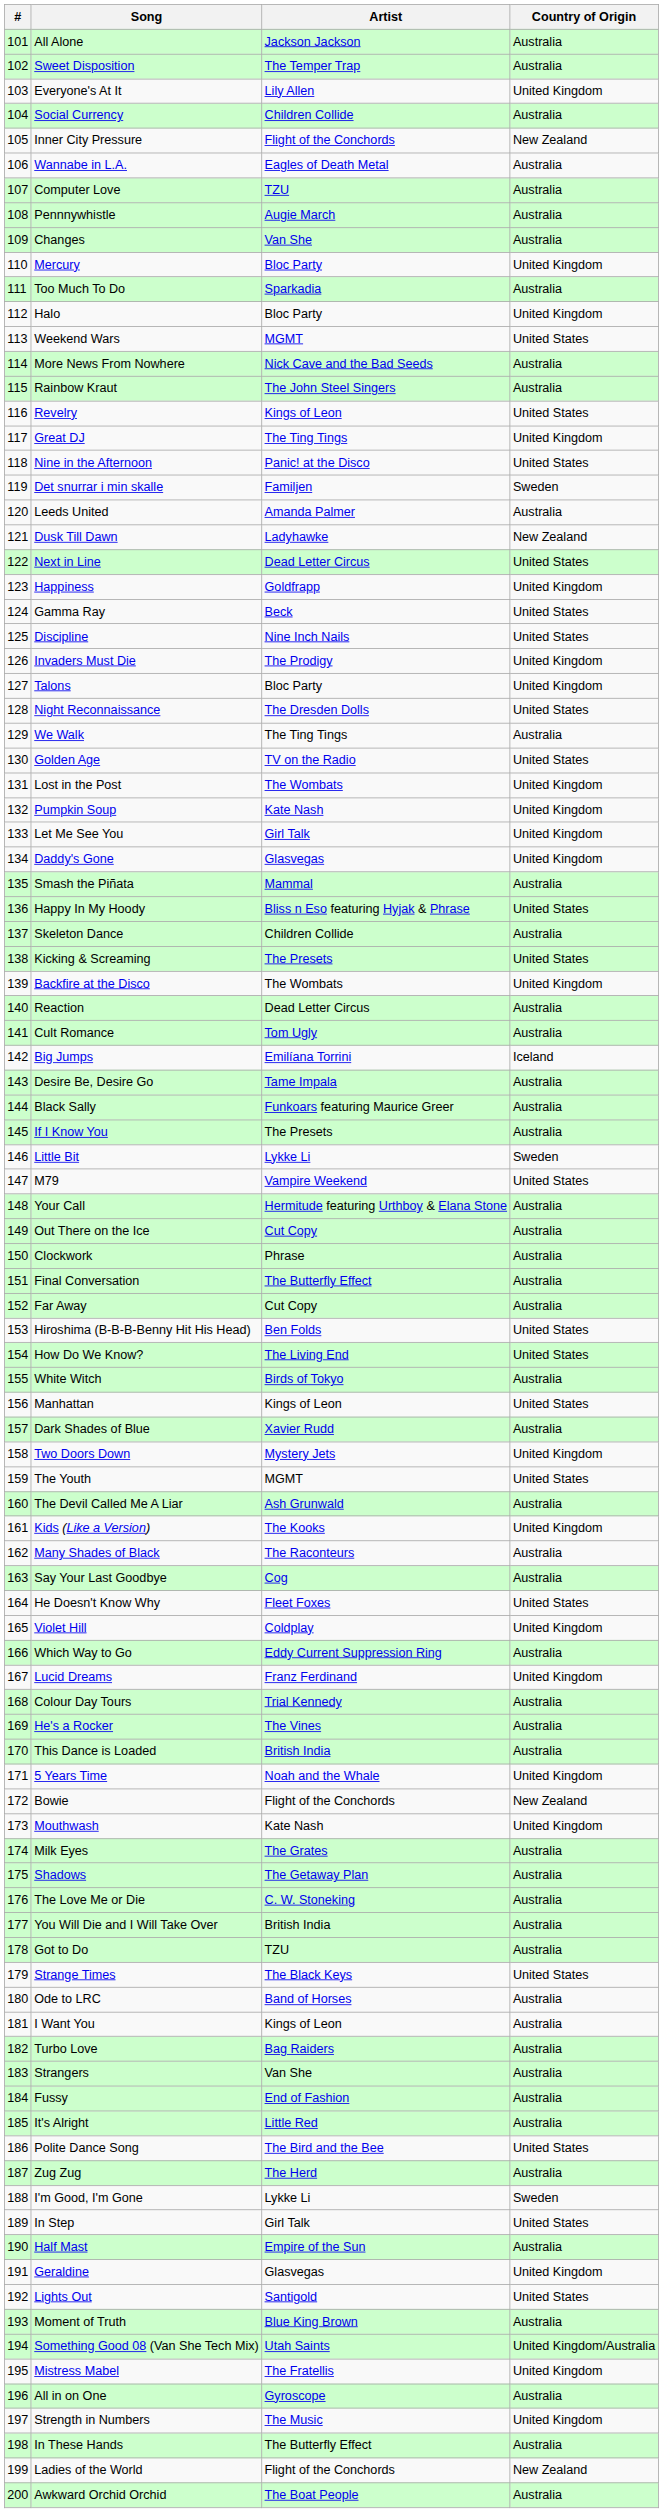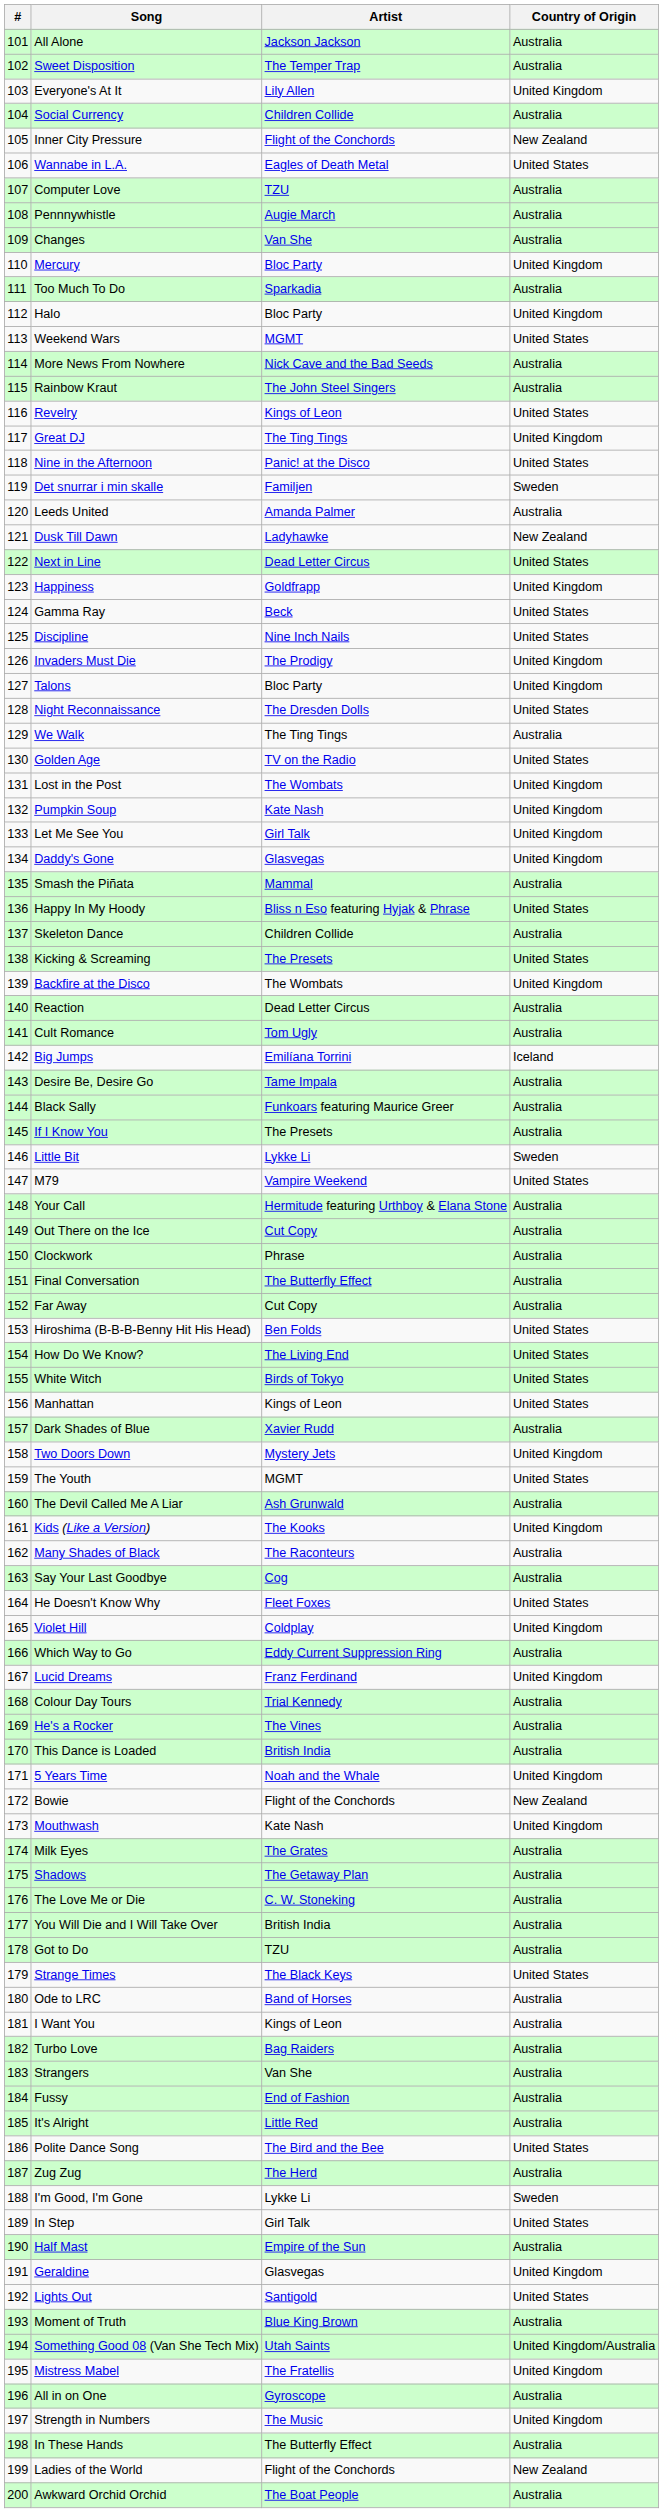 <table class="wikitable sortable mw-collapsible mw-collapsed" style="font-size:0.95em;line-height:1.5em;">
 <tr>
 <th>#</th>
 <th>Song</th>
 <th>Artist</th>
 <th>Country of Origin</th>
 </tr>
 <tr style="background-color: #ccffcc">
 <td>101</td>
 <td>All Alone</td>
 <td><a href='#'>Jackson Jackson</a></td>
 <td>Australia</td>
 </tr>
 <tr style="background-color: #ccffcc">
 <td>102</td>
 <td><a href='#'>Sweet Disposition</a></td>
 <td><a href='#'>The Temper Trap</a></td>
 <td>Australia</td>
 </tr>
 <tr>
 <td>103</td>
 <td>Everyone's At It</td>
 <td><a href='#'>Lily Allen</a></td>
 <td>United Kingdom</td>
 </tr>
 <tr style="background-color: #ccffcc">
 <td>104</td>
 <td><a href='#'>Social Currency</a></td>
 <td><a href='#'>Children Collide</a></td>
 <td>Australia</td>
 </tr>
 <tr>
 <td>105</td>
 <td>Inner City Pressure</td>
 <td><a href='#'>Flight of the Conchords</a></td>
 <td>New Zealand</td>
 </tr>
 <tr>
 <td>106</td>
 <td><a href='#'>Wannabe in L.A.</a></td>
 <td><a href='#'>Eagles of Death Metal</a></td>
-<td>Australia</td>
+<td>United States</td>
 </tr>
 <tr style="background-color: #ccffcc">
 <td>107</td>
 <td>Computer Love</td>
 <td><a href='#'>TZU</a></td>
 <td>Australia</td>
 </tr>
 <tr style="background-color: #ccffcc">
 <td>108</td>
 <td>Pennnywhistle</td>
 <td><a href='#'>Augie March</a></td>
 <td>Australia</td>
 </tr>
 <tr style="background-color: #ccffcc">
 <td>109</td>
 <td>Changes</td>
 <td><a href='#'>Van She</a></td>
 <td>Australia</td>
 </tr>
 <tr>
 <td>110</td>
 <td><a href='#'>Mercury</a></td>
 <td><a href='#'>Bloc Party</a></td>
 <td>United Kingdom</td>
 </tr>
 <tr style="background-color: #ccffcc">
 <td>111</td>
 <td>Too Much To Do</td>
 <td><a href='#'>Sparkadia</a></td>
 <td>Australia</td>
 </tr>
 <tr>
 <td>112</td>
 <td>Halo</td>
 <td>Bloc Party</td>
 <td>United Kingdom</td>
 </tr>
 <tr>
 <td>113</td>
 <td>Weekend Wars</td>
 <td><a href='#'>MGMT</a></td>
 <td>United States</td>
 </tr>
 <tr style="background-color: #ccffcc">
 <td>114</td>
 <td>More News From Nowhere</td>
 <td><a href='#'>Nick Cave and the Bad Seeds</a></td>
 <td>Australia</td>
 </tr>
 <tr style="background-color: #ccffcc">
 <td>115</td>
 <td>Rainbow Kraut</td>
 <td><a href='#'>The John Steel Singers</a></td>
 <td>Australia</td>
 </tr>
 <tr>
 <td>116</td>
 <td><a href='#'>Revelry</a></td>
 <td><a href='#'>Kings of Leon</a></td>
 <td>United States</td>
 </tr>
 <tr>
 <td>117</td>
 <td><a href='#'>Great DJ</a></td>
 <td><a href='#'>The Ting Tings</a></td>
 <td>United Kingdom</td>
 </tr>
 <tr>
 <td>118</td>
 <td><a href='#'>Nine in the Afternoon</a></td>
 <td><a href='#'>Panic! at the Disco</a></td>
 <td>United States</td>
 </tr>
 <tr>
 <td>119</td>
 <td><a href='#'>Det snurrar i min skalle</a></td>
 <td><a href='#'>Familjen</a></td>
 <td>Sweden</td>
 </tr>
 <tr>
 <td>120</td>
 <td>Leeds United</td>
 <td><a href='#'>Amanda Palmer</a></td>
 <td>Australia</td>
 </tr>
 <tr>
 <td>121</td>
 <td><a href='#'>Dusk Till Dawn</a></td>
 <td><a href='#'>Ladyhawke</a></td>
 <td>New Zealand</td>
 </tr>
 <tr style="background-color: #ccffcc">
 <td>122</td>
 <td><a href='#'>Next in Line</a></td>
 <td><a href='#'>Dead Letter Circus</a></td>
 <td>United States</td>
 </tr>
 <tr>
 <td>123</td>
 <td><a href='#'>Happiness</a></td>
 <td><a href='#'>Goldfrapp</a></td>
 <td>United Kingdom</td>
 </tr>
 <tr>
 <td>124</td>
 <td>Gamma Ray</td>
 <td><a href='#'>Beck</a></td>
 <td>United States</td>
 </tr>
 <tr>
 <td>125</td>
 <td><a href='#'>Discipline</a></td>
 <td><a href='#'>Nine Inch Nails</a></td>
 <td>United States</td>
 </tr>
 <tr>
 <td>126</td>
 <td><a href='#'>Invaders Must Die</a></td>
 <td><a href='#'>The Prodigy</a></td>
 <td>United Kingdom</td>
 </tr>
 <tr>
 <td>127</td>
 <td><a href='#'>Talons</a></td>
 <td>Bloc Party</td>
 <td>United Kingdom</td>
 </tr>
 <tr>
 <td>128</td>
 <td><a href='#'>Night Reconnaissance</a></td>
 <td><a href='#'>The Dresden Dolls</a></td>
 <td>United States</td>
 </tr>
 <tr>
 <td>129</td>
 <td><a href='#'>We Walk</a></td>
 <td>The Ting Tings</td>
 <td>Australia</td>
 </tr>
 <tr>
 <td>130</td>
 <td><a href='#'>Golden Age</a></td>
 <td><a href='#'>TV on the Radio</a></td>
 <td>United States</td>
 </tr>
 <tr>
 <td>131</td>
 <td>Lost in the Post</td>
 <td><a href='#'>The Wombats</a></td>
 <td>United Kingdom</td>
 </tr>
 <tr>
 <td>132</td>
 <td><a href='#'>Pumpkin Soup</a></td>
 <td><a href='#'>Kate Nash</a></td>
 <td>United Kingdom</td>
 </tr>
 <tr>
 <td>133</td>
 <td>Let Me See You</td>
 <td><a href='#'>Girl Talk</a></td>
 <td>United Kingdom</td>
 </tr>
 <tr>
 <td>134</td>
 <td><a href='#'>Daddy's Gone</a></td>
 <td><a href='#'>Glasvegas</a></td>
 <td>United Kingdom</td>
 </tr>
 <tr style="background-color: #ccffcc">
 <td>135</td>
 <td>Smash the Piñata</td>
 <td><a href='#'>Mammal</a></td>
 <td>Australia</td>
 </tr>
 <tr style="background-color: #ccffcc">
 <td>136</td>
 <td>Happy In My Hoody</td>
 <td><a href='#'>Bliss n Eso</a> featuring <a href='#'>Hyjak</a> & <a href='#'>Phrase</a></td>
 <td>United States</td>
 </tr>
 <tr style="background-color: #ccffcc">
 <td>137</td>
 <td>Skeleton Dance</td>
 <td>Children Collide</td>
 <td>Australia</td>
 </tr>
 <tr style="background-color: #ccffcc">
 <td>138</td>
 <td>Kicking & Screaming</td>
 <td><a href='#'>The Presets</a></td>
 <td>United States</td>
 </tr>
 <tr>
 <td>139</td>
 <td><a href='#'>Backfire at the Disco</a></td>
 <td>The Wombats</td>
 <td>United Kingdom</td>
 </tr>
 <tr style="background-color: #ccffcc">
 <td>140</td>
 <td>Reaction</td>
 <td>Dead Letter Circus</td>
 <td>Australia</td>
 </tr>
 <tr style="background-color: #ccffcc">
 <td>141</td>
 <td>Cult Romance</td>
 <td><a href='#'>Tom Ugly</a></td>
 <td>Australia</td>
 </tr>
 <tr>
 <td>142</td>
 <td><a href='#'>Big Jumps</a></td>
 <td><a href='#'>Emilíana Torrini</a></td>
 <td>Iceland</td>
 </tr>
 <tr style="background-color: #ccffcc">
 <td>143</td>
 <td>Desire Be, Desire Go</td>
 <td><a href='#'>Tame Impala</a></td>
 <td>Australia</td>
 </tr>
 <tr style="background-color: #ccffcc">
 <td>144</td>
 <td>Black Sally</td>
 <td><a href='#'>Funkoars</a> featuring Maurice Greer</td>
 <td>Australia</td>
 </tr>
 <tr style="background-color: #ccffcc">
 <td>145</td>
 <td><a href='#'>If I Know You</a></td>
 <td>The Presets</td>
 <td>Australia</td>
 </tr>
 <tr>
 <td>146</td>
 <td><a href='#'>Little Bit</a></td>
 <td><a href='#'>Lykke Li</a></td>
 <td>Sweden</td>
 </tr>
 <tr>
 <td>147</td>
 <td>M79</td>
 <td><a href='#'>Vampire Weekend</a></td>
 <td>United States</td>
 </tr>
 <tr style="background-color: #ccffcc">
 <td>148</td>
 <td>Your Call</td>
 <td><a href='#'>Hermitude</a> featuring <a href='#'>Urthboy</a> & <a href='#'>Elana Stone</a></td>
 <td>Australia</td>
 </tr>
 <tr style="background-color: #ccffcc">
 <td>149</td>
 <td>Out There on the Ice</td>
 <td><a href='#'>Cut Copy</a></td>
 <td>Australia</td>
 </tr>
 <tr style="background-color: #ccffcc">
 <td>150</td>
 <td>Clockwork</td>
 <td>Phrase</td>
 <td>Australia</td>
 </tr>
 <tr style="background-color: #ccffcc">
 <td>151</td>
 <td>Final Conversation</td>
 <td><a href='#'>The Butterfly Effect</a></td>
 <td>Australia</td>
 </tr>
 <tr style="background-color: #ccffcc">
 <td>152</td>
 <td>Far Away</td>
 <td>Cut Copy</td>
 <td>Australia</td>
 </tr>
 <tr>
 <td>153</td>
 <td>Hiroshima (B-B-B-Benny Hit His Head)</td>
 <td><a href='#'>Ben Folds</a></td>
 <td>United States</td>
 </tr>
 <tr style="background-color: #ccffcc">
 <td>154</td>
 <td>How Do We Know?</td>
 <td><a href='#'>The Living End</a></td>
 <td>United States</td>
 </tr>
 <tr style="background-color: #ccffcc">
 <td>155</td>
 <td>White Witch</td>
 <td><a href='#'>Birds of Tokyo</a></td>
-<td>Australia</td>
+<td>United States</td>
 </tr>
 <tr>
 <td>156</td>
 <td>Manhattan</td>
 <td>Kings of Leon</td>
 <td>United States</td>
 </tr>
 <tr style="background-color: #ccffcc">
 <td>157</td>
 <td>Dark Shades of Blue</td>
 <td><a href='#'>Xavier Rudd</a></td>
 <td>Australia</td>
 </tr>
 <tr>
 <td>158</td>
 <td><a href='#'>Two Doors Down</a></td>
 <td><a href='#'>Mystery Jets</a></td>
 <td>United Kingdom</td>
 </tr>
 <tr>
 <td>159</td>
 <td>The Youth</td>
 <td>MGMT</td>
 <td>United States</td>
 </tr>
 <tr style="background-color: #ccffcc">
 <td>160</td>
 <td>The Devil Called Me A Liar</td>
 <td><a href='#'>Ash Grunwald</a></td>
 <td>Australia</td>
 </tr>
 <tr>
 <td>161</td>
 <td><a href='#'>Kids</a> <em>(<a href='#'>Like a Version</a>)</em></td>
 <td><a href='#'>The Kooks</a></td>
 <td>United Kingdom</td>
 </tr>
 <tr>
 <td>162</td>
 <td><a href='#'>Many Shades of Black</a></td>
 <td><a href='#'>The Raconteurs</a></td>
 <td>Australia</td>
 </tr>
 <tr style="background-color: #ccffcc">
 <td>163</td>
 <td>Say Your Last Goodbye</td>
 <td><a href='#'>Cog</a></td>
 <td>Australia</td>
 </tr>
 <tr>
 <td>164</td>
 <td>He Doesn't Know Why</td>
 <td><a href='#'>Fleet Foxes</a></td>
 <td>United States</td>
 </tr>
 <tr>
 <td>165</td>
 <td><a href='#'>Violet Hill</a></td>
 <td><a href='#'>Coldplay</a></td>
 <td>United Kingdom</td>
 </tr>
 <tr style="background-color: #ccffcc">
 <td>166</td>
 <td>Which Way to Go</td>
 <td><a href='#'>Eddy Current Suppression Ring</a></td>
 <td>Australia</td>
 </tr>
 <tr>
 <td>167</td>
 <td><a href='#'>Lucid Dreams</a></td>
 <td><a href='#'>Franz Ferdinand</a></td>
 <td>United Kingdom</td>
 </tr>
 <tr style="background-color: #ccffcc">
 <td>168</td>
 <td>Colour Day Tours</td>
 <td><a href='#'>Trial Kennedy</a></td>
 <td>Australia</td>
 </tr>
 <tr style="background-color: #ccffcc">
 <td>169</td>
 <td><a href='#'>He's a Rocker</a></td>
 <td><a href='#'>The Vines</a></td>
 <td>Australia</td>
 </tr>
 <tr style="background-color: #ccffcc">
 <td>170</td>
 <td>This Dance is Loaded</td>
 <td><a href='#'>British India</a></td>
 <td>Australia</td>
 </tr>
 <tr>
 <td>171</td>
 <td><a href='#'>5 Years Time</a></td>
 <td><a href='#'>Noah and the Whale</a></td>
 <td>United Kingdom</td>
 </tr>
 <tr>
 <td>172</td>
 <td>Bowie</td>
 <td>Flight of the Conchords</td>
 <td>New Zealand</td>
 </tr>
 <tr>
 <td>173</td>
 <td><a href='#'>Mouthwash</a></td>
 <td>Kate Nash</td>
 <td>United Kingdom</td>
 </tr>
 <tr style="background-color: #ccffcc">
 <td>174</td>
 <td>Milk Eyes</td>
 <td><a href='#'>The Grates</a></td>
 <td>Australia</td>
 </tr>
 <tr style="background-color: #ccffcc">
 <td>175</td>
 <td><a href='#'>Shadows</a></td>
 <td><a href='#'>The Getaway Plan</a></td>
 <td>Australia</td>
 </tr>
 <tr style="background-color: #ccffcc">
 <td>176</td>
 <td>The Love Me or Die</td>
 <td><a href='#'>C. W. Stoneking</a></td>
 <td>Australia</td>
 </tr>
 <tr style="background-color: #ccffcc">
 <td>177</td>
 <td>You Will Die and I Will Take Over</td>
 <td>British India</td>
 <td>Australia</td>
 </tr>
 <tr style="background-color: #ccffcc">
 <td>178</td>
 <td>Got to Do</td>
 <td>TZU</td>
 <td>Australia</td>
 </tr>
 <tr>
 <td>179</td>
 <td><a href='#'>Strange Times</a></td>
 <td><a href='#'>The Black Keys</a></td>
 <td>United States</td>
 </tr>
 <tr>
 <td>180</td>
 <td>Ode to LRC</td>
 <td><a href='#'>Band of Horses</a></td>
 <td>Australia</td>
 </tr>
 <tr>
 <td>181</td>
 <td>I Want You</td>
 <td>Kings of Leon</td>
 <td>Australia</td>
 </tr>
 <tr style="background-color: #ccffcc">
 <td>182</td>
 <td>Turbo Love</td>
 <td><a href='#'>Bag Raiders</a></td>
 <td>Australia</td>
 </tr>
 <tr style="background-color: #ccffcc">
 <td>183</td>
 <td>Strangers</td>
 <td>Van She</td>
 <td>Australia</td>
 </tr>
 <tr style="background-color: #ccffcc">
 <td>184</td>
 <td>Fussy</td>
 <td><a href='#'>End of Fashion</a></td>
 <td>Australia</td>
 </tr>
 <tr style="background-color: #ccffcc">
 <td>185</td>
 <td>It's Alright</td>
 <td><a href='#'>Little Red</a></td>
 <td>Australia</td>
 </tr>
 <tr>
 <td>186</td>
 <td>Polite Dance Song</td>
 <td><a href='#'>The Bird and the Bee</a></td>
 <td>United States</td>
 </tr>
 <tr style="background-color: #ccffcc">
 <td>187</td>
 <td>Zug Zug</td>
 <td><a href='#'>The Herd</a></td>
 <td>Australia</td>
 </tr>
 <tr>
 <td>188</td>
 <td>I'm Good, I'm Gone</td>
 <td>Lykke Li</td>
 <td>Sweden</td>
 </tr>
 <tr>
 <td>189</td>
 <td>In Step</td>
 <td>Girl Talk</td>
 <td>United States</td>
 </tr>
 <tr style="background-color: #ccffcc">
 <td>190</td>
 <td><a href='#'>Half Mast</a></td>
 <td><a href='#'>Empire of the Sun</a></td>
 <td>Australia</td>
 </tr>
 <tr>
 <td>191</td>
 <td><a href='#'>Geraldine</a></td>
 <td>Glasvegas</td>
 <td>United Kingdom</td>
 </tr>
 <tr>
 <td>192</td>
 <td><a href='#'>Lights Out</a></td>
 <td><a href='#'>Santigold</a></td>
 <td>United States</td>
 </tr>
 <tr style="background-color: #ccffcc">
 <td>193</td>
 <td>Moment of Truth</td>
 <td><a href='#'>Blue King Brown</a></td>
 <td>Australia</td>
 </tr>
 <tr style="background-color: #ccffcc">
 <td>194</td>
 <td><a href='#'>Something Good 08</a> (Van She Tech Mix)</td>
 <td><a href='#'>Utah Saints</a></td>
 <td>United Kingdom/Australia</td>
 </tr>
 <tr>
 <td>195</td>
 <td><a href='#'>Mistress Mabel</a></td>
 <td><a href='#'>The Fratellis</a></td>
 <td>United Kingdom</td>
 </tr>
 <tr style="background-color: #ccffcc">
 <td>196</td>
 <td>All in on One</td>
 <td><a href='#'>Gyroscope</a></td>
 <td>Australia</td>
 </tr>
 <tr>
 <td>197</td>
 <td>Strength in Numbers</td>
 <td><a href='#'>The Music</a></td>
 <td>United Kingdom</td>
 </tr>
 <tr style="background-color: #ccffcc">
 <td>198</td>
 <td>In These Hands</td>
 <td>The Butterfly Effect</td>
 <td>Australia</td>
 </tr>
 <tr>
 <td>199</td>
 <td>Ladies of the World</td>
 <td>Flight of the Conchords</td>
 <td>New Zealand</td>
 </tr>
 <tr style="background-color: #ccffcc">
 <td>200</td>
 <td>Awkward Orchid Orchid</td>
 <td><a href='#'>The Boat People</a></td>
 <td>Australia</td>
 </tr>
 </table>
